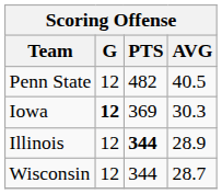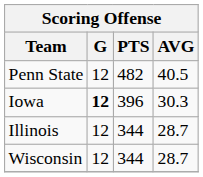 <table class="wikitable">
 <tr>
 <th colspan="7" align "center">Scoring Offense</th>
 </tr>
 <tr>
 <th>Team</th>
 <th>G</th>
 <th>PTS</th>
 <th>AVG</th>
 </tr>
 <tr>
 <td>Penn State</td>
 <td>12</td>
 <td>482</td>
 <td>40.5</td>
 </tr>
 <tr>
 <td>Iowa</td>
 <td><strong>12</strong></td>
-<td>369</td>
+<td>396</td>
 <td>30.3</td>
 </tr>
 <tr>
 <td>Illinois</td>
 <td>12</td>
-<td><strong>344</strong></td>
-<td>28.9</td>
+<td>344</td>
+<td>28.7</td>
 </tr>
 <tr>
 <td>Wisconsin</td>
 <td>12</td>
 <td>344</td>
 <td>28.7</td>
 </tr>
 <tr>
 </tr>
 </table>
